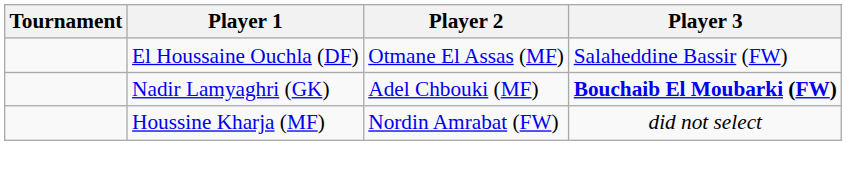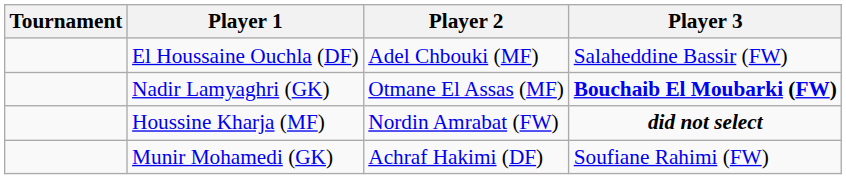 <table class="wikitable">
 <tr>
 <th>Tournament</th>
 <th>Player 1</th>
 <th>Player 2</th>
 <th>Player 3</th>
 </tr>
 <tr>
 <td></td>
 <td><a href='#'>El Houssaine Ouchla</a> (<a href='#'>DF</a>)</td>
-<td><a href='#'>Otmane El Assas</a> (<a href='#'>MF</a>)</td>
+<td><a href='#'>Adel Chbouki</a> (<a href='#'>MF</a>)</td>
 <td><a href='#'>Salaheddine Bassir</a> (<a href='#'>FW</a>)</td>
 </tr>
 <tr>
 <td></td>
 <td><a href='#'>Nadir Lamyaghri</a> (<a href='#'>GK</a>)</td>
-<td><a href='#'>Adel Chbouki</a> (<a href='#'>MF</a>)</td>
+<td><a href='#'>Otmane El Assas</a> (<a href='#'>MF</a>)</td>
 <td><strong><a href='#'>Bouchaib El Moubarki</a> (<a href='#'>FW</a>)</strong></td>
 </tr>
 <tr>
 <td></td>
 <td><a href='#'>Houssine Kharja</a> (<a href='#'>MF</a>)</td>
 <td><a href='#'>Nordin Amrabat</a> (<a href='#'>FW</a>)</td>
-<td align="center"><em>did not select</em></td>
+<td align="center"><strong><em>did not select</em></strong></td>
+</tr>
+<tr>
+<td></td>
+<td><a href='#'>Munir Mohamedi</a> (<a href='#'>GK</a>)</td>
+<td><a href='#'>Achraf Hakimi</a> (<a href='#'>DF</a>)</td>
+<td><a href='#'>Soufiane Rahimi</a> (<a href='#'>FW</a>)</td>
 </tr>
 </table>
